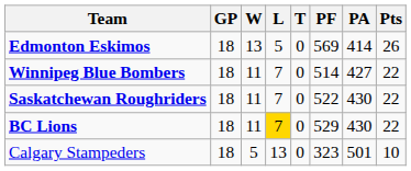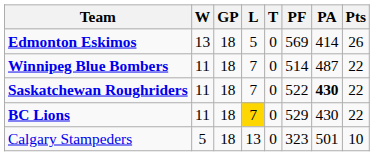 <table class="wikitable" style="float:left; margin-right:1em">
 <tr>
 <th>Team</th>
+<th>W</th>
 <th>GP</th>
-<th>W</th>
 <th>L</th>
 <th>T</th>
 <th>PF</th>
 <th>PA</th>
 <th>Pts</th>
 </tr>
 <tr align="center">
 <td align="left"><strong><a href='#'>Edmonton Eskimos</a></strong></td>
+<td>13</td>
 <td>18</td>
-<td>13</td>
 <td>5</td>
 <td>0</td>
 <td>569</td>
 <td>414</td>
 <td>26</td>
 </tr>
 <tr align="center">
 <td align="left"><strong><a href='#'>Winnipeg Blue Bombers</a></strong></td>
+<td>11</td>
 <td>18</td>
-<td>11</td>
 <td>7</td>
 <td>0</td>
 <td>514</td>
-<td>427</td>
+<td>487</td>
 <td>22</td>
 </tr>
 <tr align="center">
 <td align="left"><strong><a href='#'>Saskatchewan Roughriders</a></strong></td>
+<td>11</td>
 <td>18</td>
-<td>11</td>
 <td>7</td>
 <td>0</td>
 <td>522</td>
-<td>430</td>
+<td><strong>430</strong></td>
 <td>22</td>
 </tr>
 <tr align="center">
 <td align="left"><strong><a href='#'>BC Lions</a></strong></td>
+<td>11</td>
 <td>18</td>
-<td>11</td>
 <td style="background: gold;">7</td>
 <td>0</td>
 <td>529</td>
 <td>430</td>
 <td>22</td>
 </tr>
 <tr align="center">
 <td align="left"><a href='#'>Calgary Stampeders</a></td>
+<td>5</td>
 <td>18</td>
-<td>5</td>
 <td>13</td>
 <td>0</td>
 <td>323</td>
 <td>501</td>
 <td>10</td>
 </tr>
 </table>
